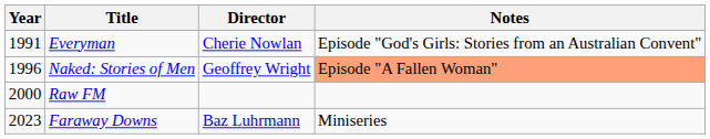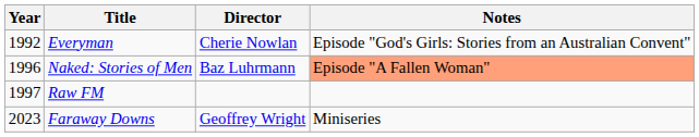 <table class="wikitable">
 <tr>
 <th>Year</th>
 <th>Title</th>
 <th>Director</th>
 <th>Notes</th>
 </tr>
 <tr>
-<td>1991</td>
+<td>1992</td>
 <td><em><a href='#'>Everyman</a></em></td>
 <td><a href='#'>Cherie Nowlan</a></td>
 <td>Episode "God's Girls: Stories from an Australian Convent"</td>
 </tr>
 <tr>
 <td>1996</td>
 <td><em><a href='#'>Naked: Stories of Men</a></em></td>
-<td><a href='#'>Geoffrey Wright</a></td>
+<td><a href='#'>Baz Luhrmann</a></td>
 <td style="background: lightsalmon;">Episode "A Fallen Woman"</td>
 </tr>
 <tr>
-<td>2000</td>
+<td>1997</td>
 <td><em><a href='#'>Raw FM</a></em></td>
 <td></td>
 <td></td>
 </tr>
 <tr>
 <td>2023</td>
 <td><em><a href='#'>Faraway Downs</a></em></td>
-<td><a href='#'>Baz Luhrmann</a></td>
+<td><a href='#'>Geoffrey Wright</a></td>
 <td>Miniseries</td>
 </tr>
 </table>
